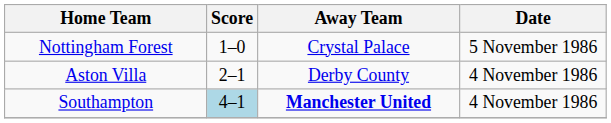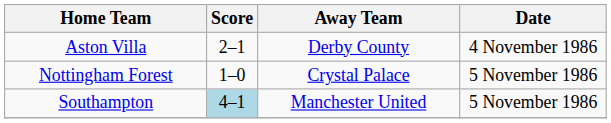 <table class="wikitable" style="text-align:center;">
 <tr>
 <th width=175>Home Team</th>
 <th width=20>Score</th>
 <th width=175>Away Team</th>
 <th width= 125>Date</th>
 </tr>
 <tr>
+<td><a href='#'>Aston Villa</a></td>
+<td>2–1</td>
+<td><a href='#'>Derby County</a></td>
+<td>4 November 1986</td>
+</tr>
+<tr>
 <td><a href='#'>Nottingham Forest</a></td>
 <td>1–0</td>
 <td><a href='#'>Crystal Palace</a></td>
 <td>5 November 1986</td>
 </tr>
 <tr>
-<td><a href='#'>Aston Villa</a></td>
-<td>2–1</td>
-<td><a href='#'>Derby County</a></td>
-<td>4 November 1986</td>
-</tr>
-<tr>
 <td><a href='#'>Southampton</a></td>
 <td style="background: lightblue;">4–1</td>
-<td><strong><a href='#'>Manchester United</a></strong></td>
-<td>4 November 1986</td>
+<td><a href='#'>Manchester United</a></td>
+<td>5 November 1986</td>
 </tr>
 <tr>
 </tr>
 </table>
